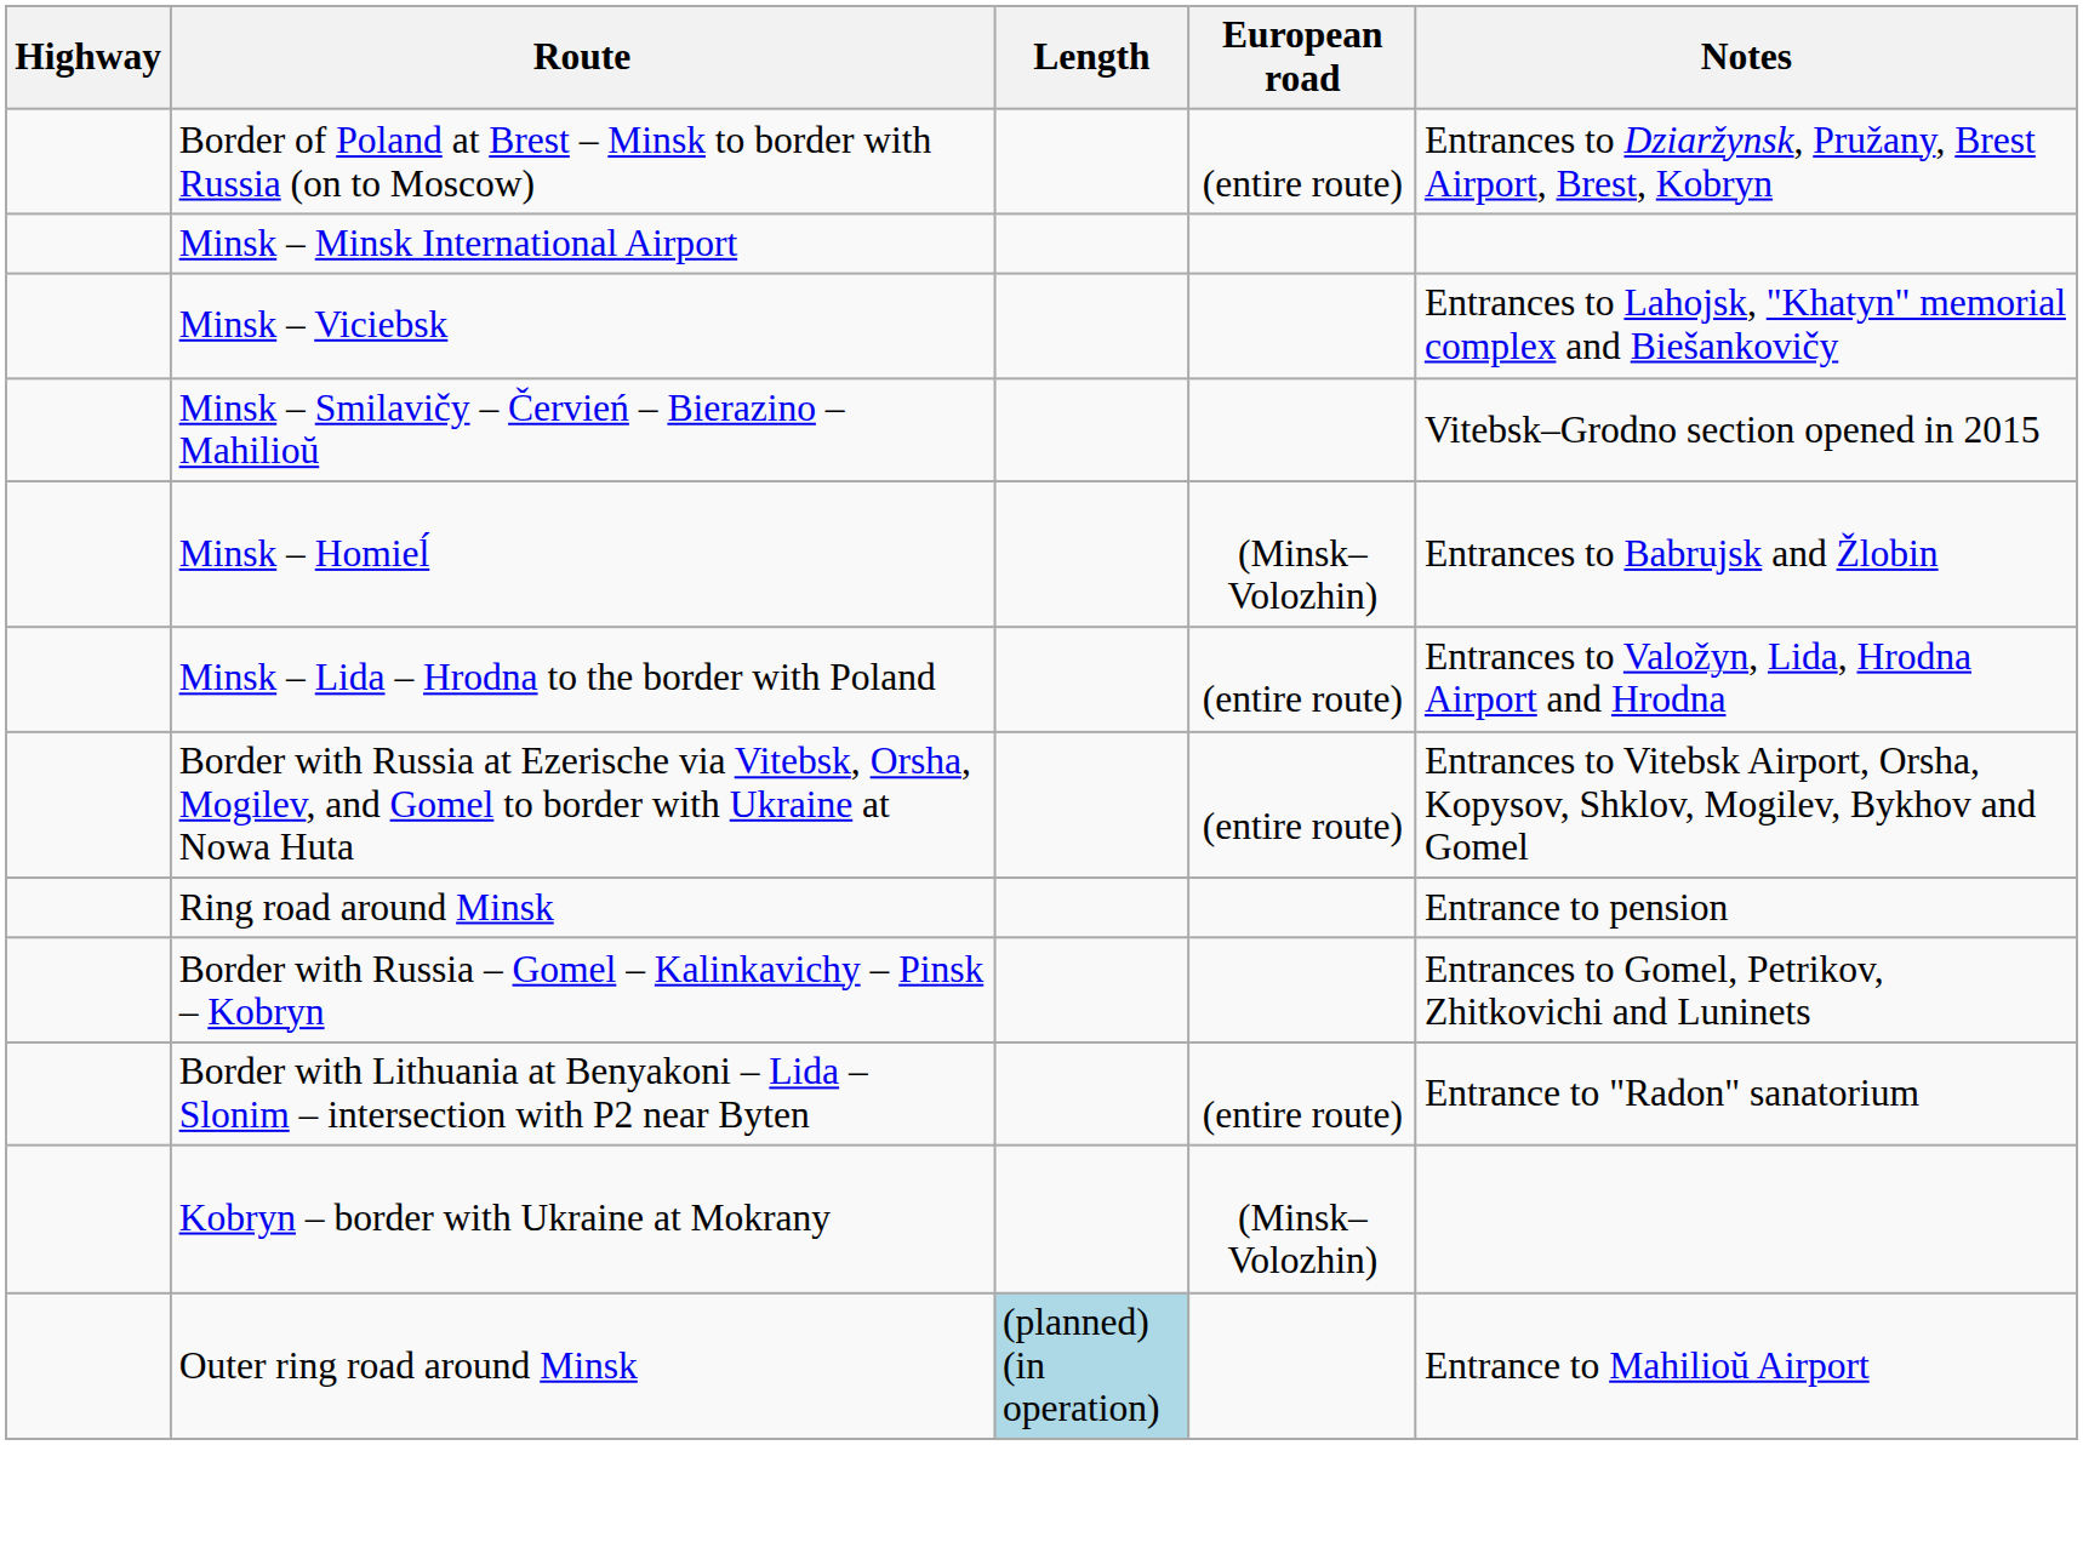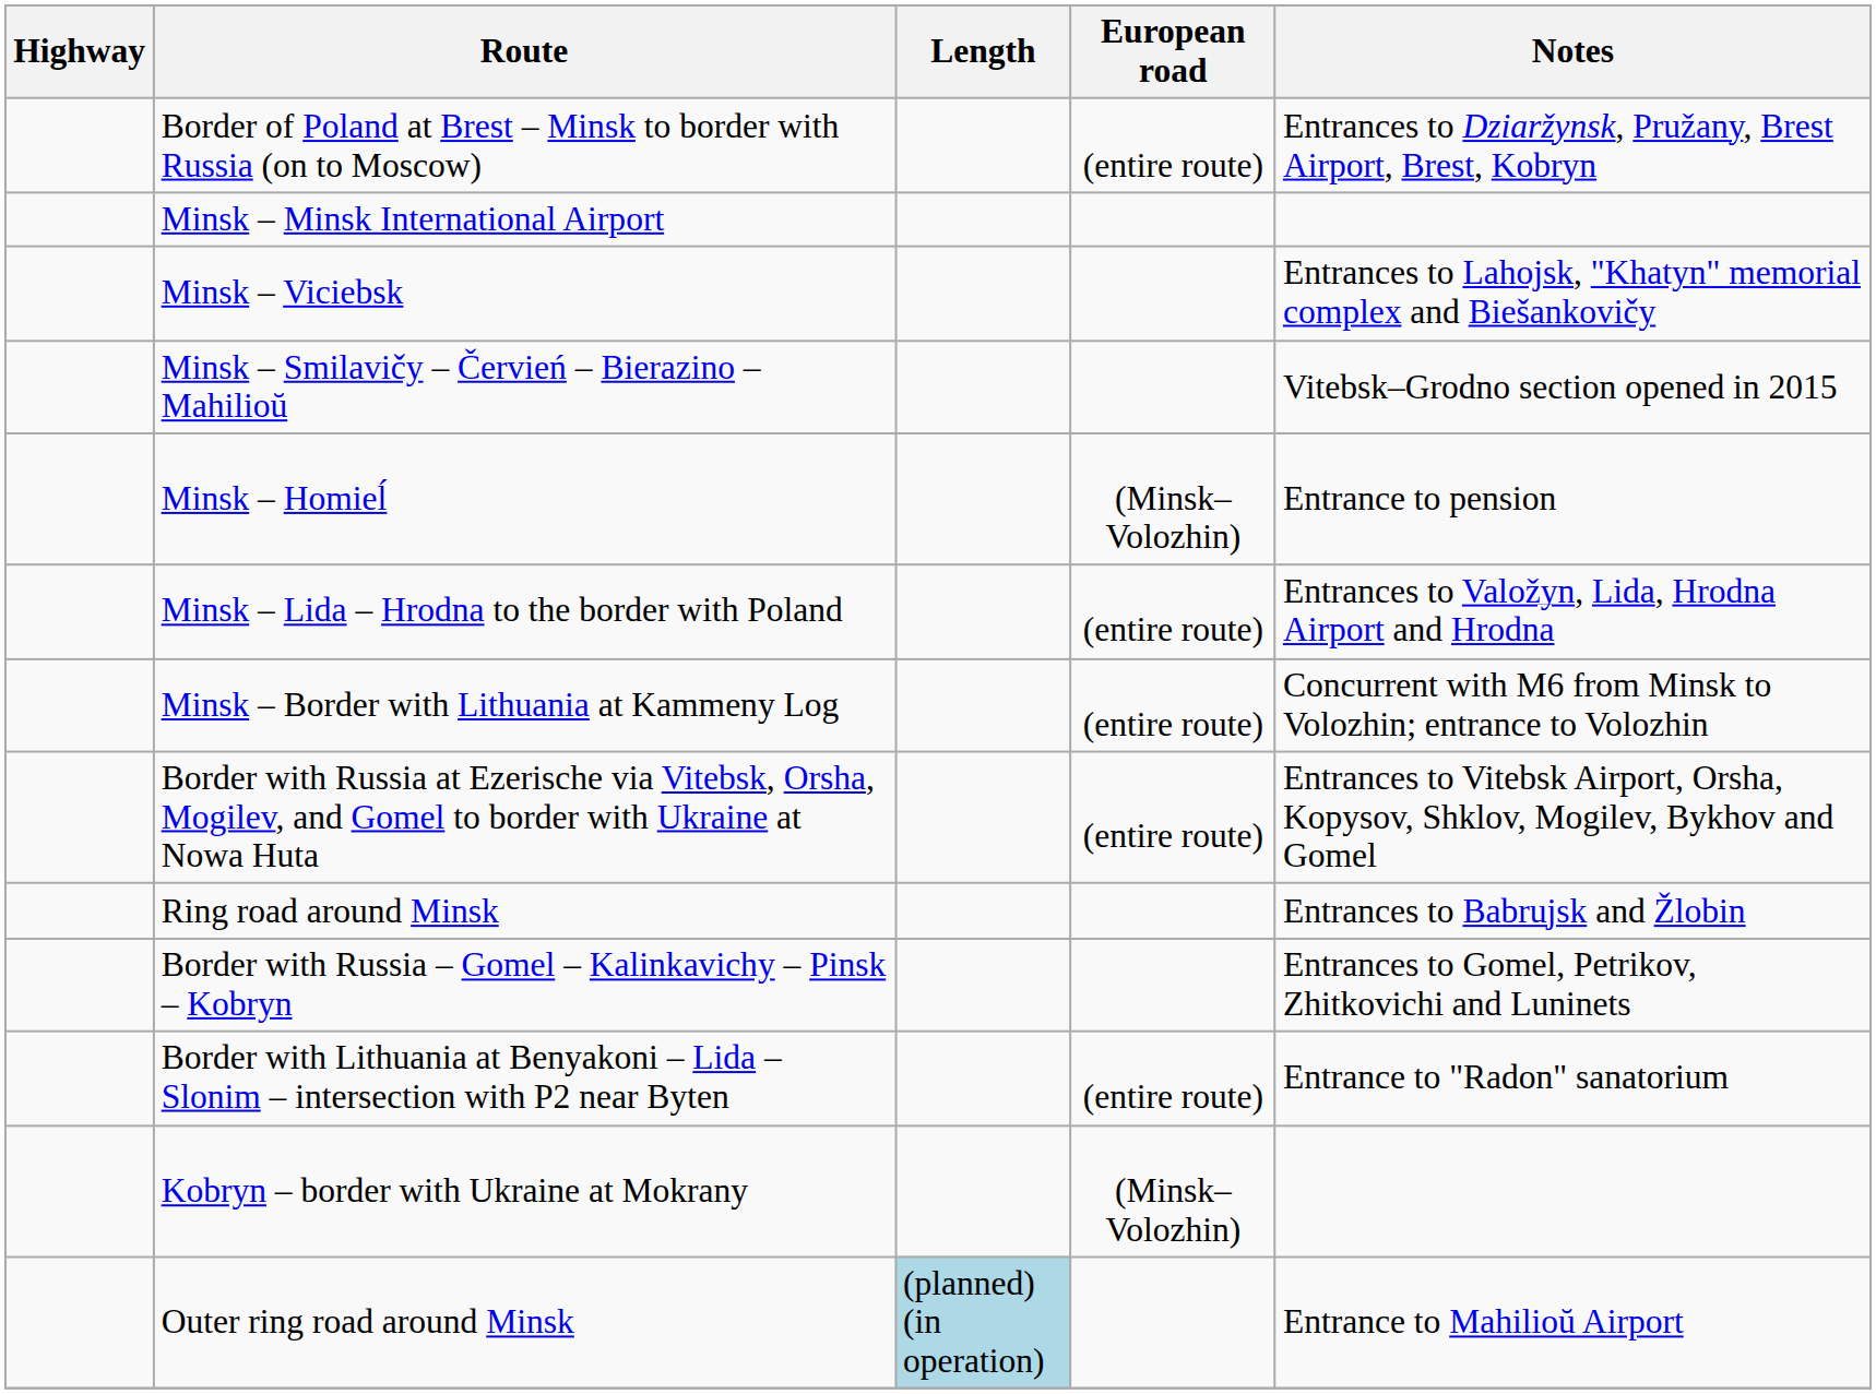 <table class="wikitable">
 <tr>
 <th>Highway</th>
 <th>Route</th>
 <th>Length</th>
 <th>European road</th>
 <th>Notes</th>
 </tr>
 <tr>
 <td></td>
 <td>Border of <a href='#'>Poland</a> at <a href='#'>Brest</a> – <a href='#'>Minsk</a> to border with <a href='#'>Russia</a> (on to Moscow)</td>
 <td></td>
 <td align=center><br>(entire route)</td>
 <td>Entrances to <a href='#'><em>Dziaržynsk</em></a>, <a href='#'>Pružany</a>, <a href='#'>Brest Airport</a>, <a href='#'>Brest</a>, <a href='#'>Kobryn</a></td>
 </tr>
 <tr>
 <td></td>
 <td><a href='#'>Minsk</a> – <a href='#'>Minsk International Airport</a></td>
 <td></td>
 <td></td>
 <td></td>
 </tr>
 <tr>
 <td></td>
 <td><a href='#'>Minsk</a> – <a href='#'>Viciebsk</a></td>
 <td></td>
 <td></td>
 <td>Entrances to <a href='#'>Lahojsk</a>, <a href='#'>"Khatyn" memorial complex</a>  and <a href='#'>Biešankovičy</a></td>
 </tr>
 <tr>
 <td></td>
 <td><a href='#'>Minsk</a> – <a href='#'>Smilavičy</a> – <a href='#'>Červień</a> – <a href='#'>Bierazino</a> – <a href='#'>Mahilioŭ</a></td>
 <td></td>
 <td></td>
 <td>Vitebsk–Grodno section opened in 2015</td>
 </tr>
 <tr>
 <td></td>
 <td><a href='#'>Minsk</a> – <a href='#'>Homieĺ</a></td>
 <td></td>
 <td align=center><br>(Minsk–Volozhin)</td>
-<td>Entrances to <a href='#'>Babrujsk</a> and <a href='#'>Žlobin</a></td>
+<td>Entrance to pension</td>
 </tr>
 <tr>
 <td></td>
 <td><a href='#'>Minsk</a> – <a href='#'>Lida</a> – <a href='#'>Hrodna</a> to the border with Poland</td>
 <td></td>
 <td align=center><br>(entire route)</td>
 <td>Entrances to <a href='#'>Valožyn</a>, <a href='#'>Lida</a>, <a href='#'>Hrodna Airport</a> and <a href='#'>Hrodna</a></td>
+</tr>
+<tr>
+<td></td>
+<td><a href='#'>Minsk</a> – Border with <a href='#'>Lithuania</a> at Kammeny Log</td>
+<td></td>
+<td align=center><br>(entire route)</td>
+<td>Concurrent with M6 from Minsk to Volozhin; entrance to Volozhin</td>
 </tr>
 <tr>
 <td></td>
 <td>Border with Russia at Ezerische via <a href='#'>Vitebsk</a>, <a href='#'>Orsha</a>, <a href='#'>Mogilev</a>, and <a href='#'>Gomel</a> to border with <a href='#'>Ukraine</a> at Nowa Huta</td>
 <td></td>
 <td align=center><br>(entire route)</td>
 <td>Entrances to Vitebsk Airport, Orsha, Kopysov, Shklov, Mogilev, Bykhov and Gomel</td>
 </tr>
 <tr>
 <td></td>
 <td>Ring road around <a href='#'>Minsk</a></td>
 <td></td>
 <td></td>
-<td>Entrance to pension</td>
+<td>Entrances to <a href='#'>Babrujsk</a> and <a href='#'>Žlobin</a></td>
 </tr>
 <tr>
 <td></td>
 <td>Border with Russia – <a href='#'>Gomel</a> – <a href='#'>Kalinkavichy</a> – <a href='#'>Pinsk</a> – <a href='#'>Kobryn</a></td>
 <td></td>
 <td></td>
 <td>Entrances to Gomel, Petrikov, Zhitkovichi and Luninets</td>
 </tr>
 <tr>
 <td></td>
 <td>Border with Lithuania at Benyakoni – <a href='#'>Lida</a> – <a href='#'>Slonim</a> – intersection with P2 near Byten</td>
 <td></td>
 <td align=center><br>(entire route)</td>
 <td>Entrance to "Radon" sanatorium</td>
 </tr>
 <tr>
 <td></td>
 <td><a href='#'>Kobryn</a> – border with Ukraine at Mokrany</td>
 <td></td>
 <td align=center><br>(Minsk–Volozhin)</td>
 <td></td>
 </tr>
 <tr>
 <td></td>
 <td>Outer ring road around <a href='#'>Minsk</a></td>
 <td style="background: lightblue;"><em></em> (planned)<br> (in operation)</td>
 <td></td>
 <td>Entrance to <a href='#'>Mahilioŭ Airport</a></td>
 </tr>
 <tr>
 </tr>
 </table>
